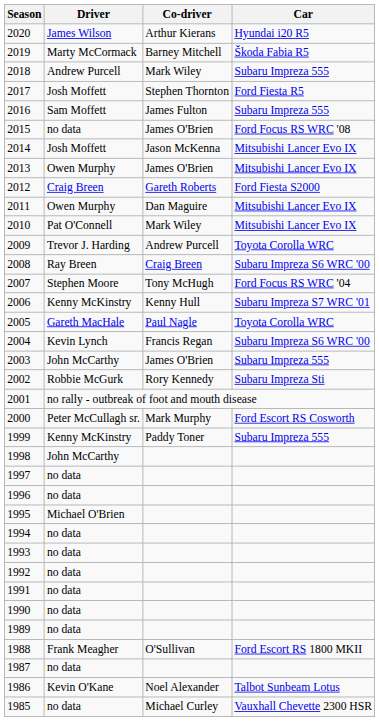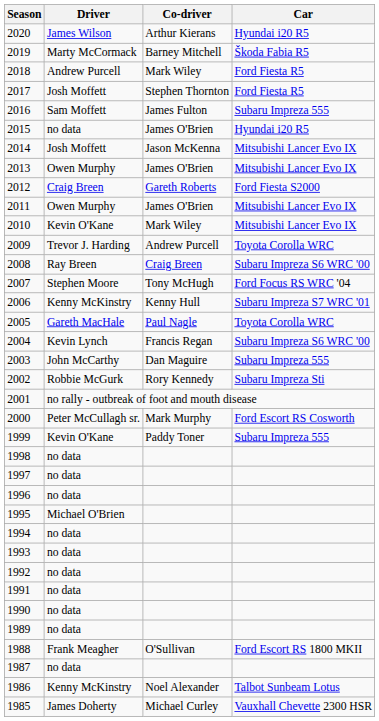 <table class="wikitable" style="font-size:90%;">
 <tr>
 <th>Season</th>
 <th>Driver</th>
 <th>Co-driver</th>
 <th>Car</th>
 </tr>
 <tr>
 <td>2020</td>
 <td><a href='#'>James Wilson</a></td>
 <td>Arthur Kierans</td>
 <td><a href='#'>Hyundai i20 R5</a></td>
 </tr>
 <tr>
 <td>2019</td>
 <td>Marty McCormack</td>
 <td>Barney Mitchell</td>
 <td><a href='#'>Škoda Fabia R5</a></td>
 </tr>
 <tr>
 <td>2018</td>
 <td>Andrew Purcell</td>
 <td>Mark Wiley</td>
-<td><a href='#'>Subaru Impreza 555</a></td>
+<td><a href='#'>Ford Fiesta R5</a></td>
 </tr>
 <tr>
 <td>2017</td>
 <td>Josh Moffett</td>
 <td>Stephen Thornton</td>
 <td><a href='#'>Ford Fiesta R5</a></td>
 </tr>
 <tr>
 <td>2016</td>
 <td>Sam Moffett</td>
 <td>James Fulton</td>
 <td><a href='#'>Subaru Impreza 555</a></td>
 </tr>
 <tr>
 <td>2015</td>
 <td>no data</td>
 <td>James O'Brien</td>
-<td><a href='#'>Ford Focus RS WRC</a> '08</td>
+<td><a href='#'>Hyundai i20 R5</a></td>
 </tr>
 <tr>
 <td>2014</td>
 <td>Josh Moffett</td>
 <td>Jason McKenna</td>
 <td><a href='#'>Mitsubishi Lancer Evo IX</a></td>
 </tr>
 <tr>
 <td>2013</td>
 <td>Owen Murphy</td>
 <td>James O'Brien</td>
 <td><a href='#'>Mitsubishi Lancer Evo IX</a></td>
 </tr>
 <tr>
 <td>2012</td>
 <td><a href='#'>Craig Breen</a></td>
 <td><a href='#'>Gareth Roberts</a></td>
 <td><a href='#'>Ford Fiesta S2000</a></td>
 </tr>
 <tr>
 <td>2011</td>
 <td>Owen Murphy</td>
-<td>Dan Maguire</td>
+<td>James O'Brien</td>
 <td><a href='#'>Mitsubishi Lancer Evo IX</a></td>
 </tr>
 <tr>
 <td>2010</td>
-<td>Pat O'Connell</td>
+<td>Kevin O'Kane</td>
 <td>Mark Wiley</td>
 <td><a href='#'>Mitsubishi Lancer Evo IX</a></td>
 </tr>
 <tr>
 <td>2009</td>
 <td>Trevor J. Harding</td>
 <td>Andrew Purcell</td>
 <td><a href='#'>Toyota Corolla WRC</a></td>
 </tr>
 <tr>
 <td>2008</td>
 <td>Ray Breen</td>
 <td><a href='#'>Craig Breen</a></td>
 <td><a href='#'>Subaru Impreza S6 WRC '00</a></td>
 </tr>
 <tr>
 <td>2007</td>
 <td>Stephen Moore</td>
 <td>Tony McHugh</td>
 <td><a href='#'>Ford Focus RS WRC</a> '04</td>
 </tr>
 <tr>
 <td>2006</td>
 <td>Kenny McKinstry</td>
 <td>Kenny Hull</td>
 <td><a href='#'>Subaru Impreza S7 WRC '01</a></td>
 </tr>
 <tr>
 <td>2005</td>
 <td><a href='#'>Gareth MacHale</a></td>
 <td><a href='#'>Paul Nagle</a></td>
 <td><a href='#'>Toyota Corolla WRC</a></td>
 </tr>
 <tr>
 <td>2004</td>
 <td>Kevin Lynch</td>
 <td>Francis Regan</td>
 <td><a href='#'>Subaru Impreza S6 WRC '00</a></td>
 </tr>
 <tr>
 <td>2003</td>
 <td>John McCarthy</td>
-<td>James O'Brien</td>
+<td>Dan Maguire</td>
 <td><a href='#'>Subaru Impreza 555</a></td>
 </tr>
 <tr>
 <td>2002</td>
 <td>Robbie McGurk</td>
 <td>Rory Kennedy</td>
 <td><a href='#'>Subaru Impreza Sti</a></td>
 </tr>
 <tr>
 <td>2001</td>
 <td colspan=3>no rally - outbreak of foot and mouth disease</td>
 </tr>
 <tr>
 <td>2000</td>
 <td>Peter McCullagh sr.</td>
 <td>Mark Murphy</td>
 <td><a href='#'>Ford Escort RS Cosworth</a></td>
 </tr>
 <tr>
 <td>1999</td>
-<td>Kenny McKinstry</td>
+<td>Kevin O'Kane</td>
 <td>Paddy Toner</td>
 <td><a href='#'>Subaru Impreza 555</a></td>
 </tr>
 <tr>
 <td>1998</td>
-<td>John McCarthy</td>
+<td>no data</td>
 <td></td>
 <td></td>
 </tr>
 <tr>
 <td>1997</td>
 <td>no data</td>
 <td></td>
 <td></td>
 </tr>
 <tr>
 <td>1996</td>
 <td>no data</td>
 <td></td>
 <td></td>
 </tr>
 <tr>
 <td>1995</td>
 <td>Michael O'Brien</td>
 <td></td>
 <td></td>
 </tr>
 <tr>
 <td>1994</td>
 <td>no data</td>
 <td></td>
 <td></td>
 </tr>
 <tr>
 <td>1993</td>
 <td>no data</td>
 <td></td>
 <td></td>
 </tr>
 <tr>
 <td>1992</td>
 <td>no data</td>
 <td></td>
 <td></td>
 </tr>
 <tr>
 <td>1991</td>
 <td>no data</td>
 <td></td>
 <td></td>
 </tr>
 <tr>
 <td>1990</td>
 <td>no data</td>
 <td></td>
 <td></td>
 </tr>
 <tr>
 <td>1989</td>
 <td>no data</td>
 <td></td>
 <td></td>
 </tr>
 <tr>
 <td>1988</td>
 <td>Frank Meagher</td>
 <td>O'Sullivan</td>
 <td><a href='#'>Ford Escort RS</a> 1800 MKII</td>
 </tr>
 <tr>
 <td>1987</td>
 <td>no data</td>
 <td></td>
 <td></td>
 </tr>
 <tr>
 <td>1986</td>
-<td>Kevin O'Kane</td>
+<td>Kenny McKinstry</td>
 <td>Noel Alexander</td>
 <td><a href='#'>Talbot Sunbeam Lotus</a></td>
 </tr>
 <tr>
 <td>1985</td>
-<td>no data</td>
+<td>James Doherty</td>
 <td>Michael Curley</td>
 <td><a href='#'>Vauxhall Chevette</a> 2300 HSR</td>
 </tr>
 </table>
